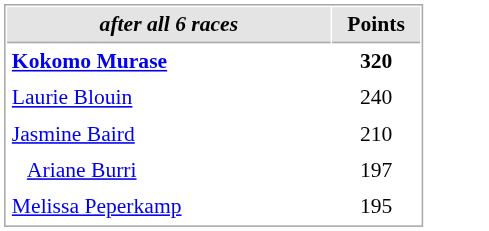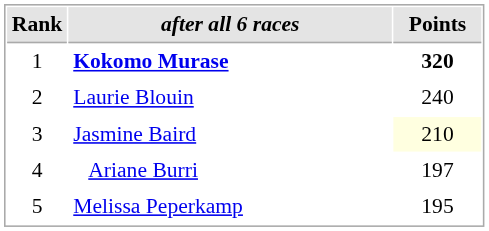 <table cellspacing="1" cellpadding="3" style="border:1px solid #aaa; font-size:86%;">
 <tr style="background:#e4e4e4;">
+<th style="border-bottom:1px solid #aaa; width:10px;">Rank</th>
 <th style="border-bottom:1px solid #aaa; width:200px;"><em>after all 6 races</em></th>
 <th style="border-bottom:1px solid #aaa; width:50px;">Points</th>
 </tr>
 <tr>
+<td align=center>1</td>
 <td><strong> <a href='#'>Kokomo Murase</a></strong></td>
 <td align=center><strong>320</strong></td>
 </tr>
 <tr>
+<td align=center>2</td>
 <td> <a href='#'>Laurie Blouin</a></td>
 <td align=center>240</td>
 </tr>
 <tr>
+<td align=center>3</td>
 <td> <a href='#'>Jasmine Baird</a></td>
-<td align=center>210</td>
+<td align=center style="background: lightyellow;">210</td>
 </tr>
 <tr>
+<td align=center>4</td>
 <td>   <a href='#'>Ariane Burri</a></td>
 <td align=center>197</td>
 </tr>
 <tr>
+<td align=center>5</td>
 <td> <a href='#'>Melissa Peperkamp</a></td>
 <td align=center>195</td>
 </tr>
 </table>
